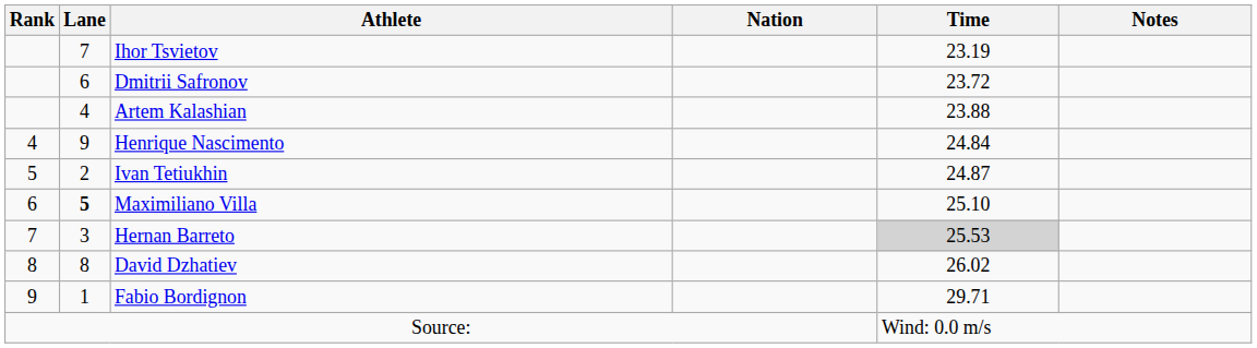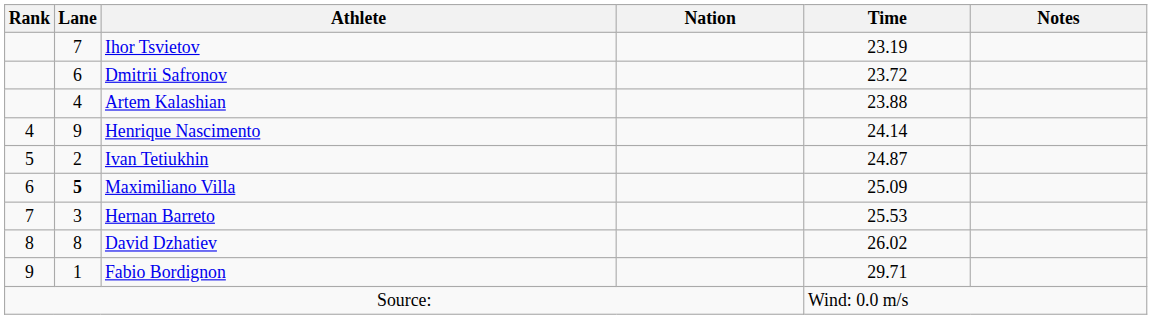 <table class="wikitable sortable" style="text-align:center;width: 65%;">
 <tr>
 <th scope="col" style="width: 10px;">Rank</th>
 <th scope="col" style="width: 10px;">Lane</th>
 <th scope="col">Athlete</th>
 <th scope="col">Nation</th>
 <th scope="col">Time</th>
 <th scope="col">Notes</th>
 </tr>
 <tr>
 <td></td>
 <td>7</td>
 <td align=left><a href='#'>Ihor Tsvietov</a></td>
 <td align=left></td>
 <td>23.19</td>
 <td></td>
 </tr>
 <tr>
 <td></td>
 <td>6</td>
 <td align=left><a href='#'>Dmitrii Safronov</a></td>
 <td align=left></td>
 <td>23.72</td>
 <td></td>
 </tr>
 <tr>
 <td></td>
 <td>4</td>
 <td align=left><a href='#'>Artem Kalashian</a></td>
 <td align=left></td>
 <td>23.88</td>
 <td></td>
 </tr>
 <tr>
 <td>4</td>
 <td>9</td>
 <td align=left><a href='#'>Henrique Nascimento</a></td>
 <td align=left></td>
-<td>24.84</td>
+<td>24.14</td>
 <td></td>
 </tr>
 <tr>
 <td>5</td>
 <td>2</td>
 <td align=left><a href='#'>Ivan Tetiukhin</a></td>
 <td align=left></td>
 <td>24.87</td>
 <td></td>
 </tr>
 <tr>
 <td>6</td>
 <td><strong>5</strong></td>
 <td align=left><a href='#'>Maximiliano Villa</a></td>
 <td align=left></td>
-<td>25.10</td>
+<td>25.09</td>
 <td></td>
 </tr>
 <tr>
 <td>7</td>
 <td>3</td>
 <td align=left><a href='#'>Hernan Barreto</a></td>
 <td align=left></td>
-<td style="background: lightgrey;">25.53</td>
+<td>25.53</td>
 <td></td>
 </tr>
 <tr>
 <td>8</td>
 <td>8</td>
 <td align=left><a href='#'>David Dzhatiev</a></td>
 <td align=left></td>
 <td>26.02</td>
 <td></td>
 </tr>
 <tr>
 <td>9</td>
 <td>1</td>
 <td align=left><a href='#'>Fabio Bordignon</a></td>
 <td align=left></td>
 <td>29.71</td>
 <td></td>
 </tr>
 <tr class="sortbottom">
 <td colspan="4">Source:</td>
 <td colspan="2" style="text-align:left;">Wind: 0.0 m/s</td>
 </tr>
 </table>
